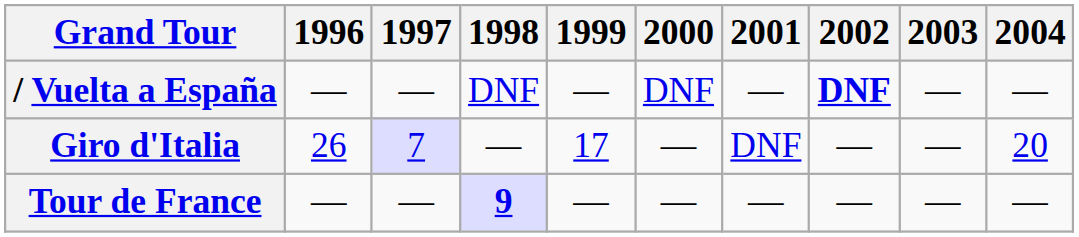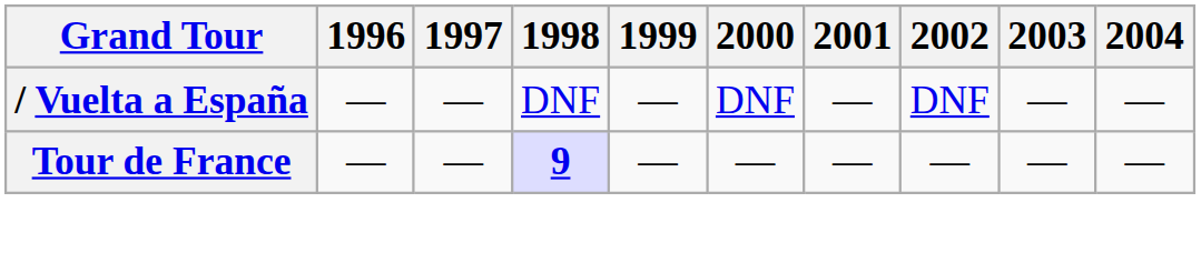 <table class="wikitable plainrowheaders">
 <tr>
 <th scope="col"><a href='#'>Grand Tour</a></th>
 <th scope="col">1996</th>
 <th scope="col">1997</th>
 <th scope="col">1998</th>
 <th scope="col">1999</th>
 <th scope="col">2000</th>
 <th scope="col">2001</th>
 <th scope="col">2002</th>
 <th scope="col">2003</th>
 <th scope="col">2004</th>
 </tr>
 <tr style="text-align:center;">
 <th scope="row">/ <a href='#'>Vuelta a España</a></th>
 <td>—</td>
 <td>—</td>
 <td><a href='#'>DNF</a></td>
 <td>—</td>
 <td><a href='#'>DNF</a></td>
 <td>—</td>
-<td><strong><a href='#'>DNF</a></strong></td>
-<td>—</td>
-<td>—</td>
-</tr>
-<tr style="text-align:center;">
-<th scope="row"> <a href='#'>Giro d'Italia</a></th>
-<td><a href='#'>26</a></td>
-<td style="background:#ddf;"><a href='#'>7</a></td>
-<td>—</td>
-<td><a href='#'>17</a></td>
-<td>—</td>
 <td><a href='#'>DNF</a></td>
 <td>—</td>
 <td>—</td>
-<td><a href='#'>20</a></td>
 </tr>
 <tr style="text-align:center;">
 <th scope="row"> <a href='#'>Tour de France</a></th>
 <td>—</td>
 <td>—</td>
 <td style="background:#ddf;"><strong><a href='#'>9</a></strong></td>
 <td>—</td>
 <td>—</td>
 <td>—</td>
 <td>—</td>
 <td>—</td>
 <td>—</td>
 </tr>
 </table>
